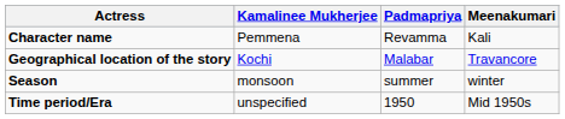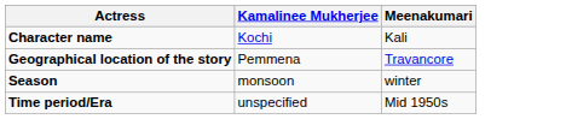 <table class="wikitable">
 <tr style="background:#b0c4de; text-align:center;">
 <th>Actress</th>
 <th><a href='#'>Kamalinee Mukherjee</a></th>
-<th><a href='#'>Padmapriya</a></th>
 <th>Meenakumari</th>
 </tr>
 <tr>
 <td><strong>Character name</strong></td>
-<td>Pemmena</td>
-<td>Revamma</td>
+<td><a href='#'>Kochi</a></td>
 <td>Kali</td>
 </tr>
 <tr>
 <td><strong>Geographical location of the story</strong></td>
-<td><a href='#'>Kochi</a></td>
-<td><a href='#'>Malabar</a></td>
+<td>Pemmena</td>
 <td><a href='#'>Travancore</a></td>
 </tr>
 <tr>
 <td><strong>Season</strong></td>
 <td>monsoon</td>
-<td>summer</td>
 <td>winter</td>
 </tr>
 <tr>
 <td><strong>Time period/Era</strong></td>
 <td>unspecified</td>
-<td>1950</td>
 <td>Mid 1950s</td>
 </tr>
 </table>
